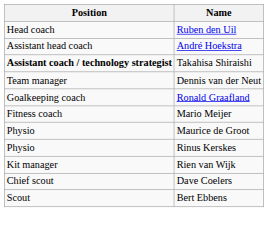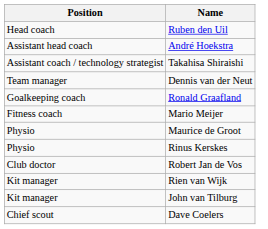 <table class="wikitable sortable" style="font-size: 90%">
 <tr>
 <th>Position</th>
 <th>Name</th>
 </tr>
 <tr>
 <td>Head coach</td>
 <td> <a href='#'>Ruben den Uil</a></td>
 </tr>
 <tr>
 <td>Assistant head coach</td>
 <td> <a href='#'>André Hoekstra</a></td>
 </tr>
 <tr>
-<td><strong>Assistant coach / technology strategist</strong></td>
+<td>Assistant coach / technology strategist</td>
 <td> Takahisa Shiraishi</td>
 </tr>
 <tr>
 <td>Team manager</td>
 <td> Dennis van der Neut</td>
 </tr>
 <tr>
 <td>Goalkeeping coach</td>
 <td> <a href='#'>Ronald Graafland</a></td>
 </tr>
 <tr>
 <td>Fitness coach</td>
 <td> Mario Meijer</td>
 </tr>
 <tr>
 <td>Physio</td>
 <td> Maurice de Groot</td>
 </tr>
 <tr>
 <td>Physio</td>
 <td> Rinus Kerskes</td>
 </tr>
 <tr>
+<td>Club doctor</td>
+<td> Robert Jan de Vos</td>
+</tr>
+<tr>
 <td>Kit manager</td>
 <td> Rien van Wijk</td>
+</tr>
+<tr>
+<td>Kit manager</td>
+<td> John van Tilburg</td>
 </tr>
 <tr>
 <td>Chief scout</td>
 <td> Dave Coelers</td>
 </tr>
-<tr>
-<td>Scout</td>
-<td> Bert Ebbens</td>
-</tr>
 </table>
